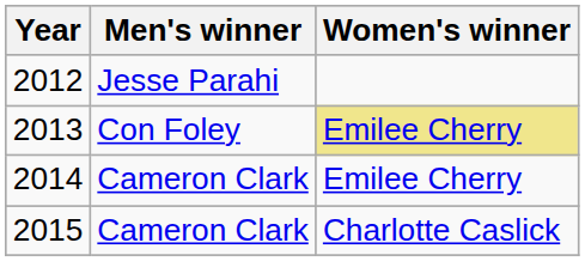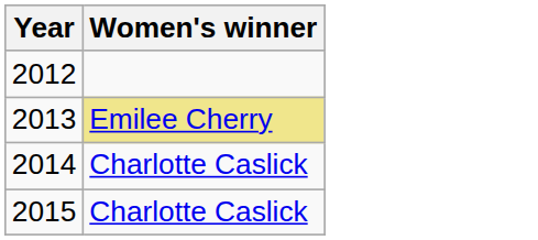 <table class="wikitable">
 <tr>
 <th>Year</th>
-<th>Men's winner</th>
 <th>Women's winner</th>
 </tr>
 <tr>
 <td>2012</td>
-<td><a href='#'>Jesse Parahi</a></td>
 <td></td>
 </tr>
 <tr>
 <td>2013</td>
-<td><a href='#'>Con Foley</a></td>
 <td style="background: khaki;"><a href='#'>Emilee Cherry</a></td>
 </tr>
 <tr>
 <td>2014</td>
-<td><a href='#'>Cameron Clark</a></td>
-<td><a href='#'>Emilee Cherry</a></td>
+<td><a href='#'>Charlotte Caslick</a></td>
 </tr>
 <tr>
 <td>2015</td>
-<td><a href='#'>Cameron Clark</a></td>
 <td><a href='#'>Charlotte Caslick</a></td>
 </tr>
 </table>
